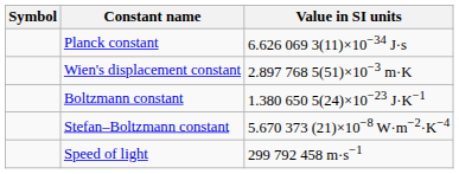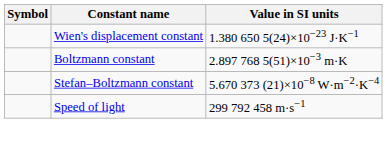 <table class="wikitable">
 <tr>
 <th>Symbol</th>
 <th>Constant name</th>
 <th>Value in SI units</th>
 </tr>
 <tr>
 <td></td>
-<td><a href='#'>Planck constant</a></td>
-<td>6.626 069 3(11)×10<sup>−34</sup> J·s</td>
-</tr>
-<tr>
-<td></td>
 <td><a href='#'>Wien's displacement constant</a></td>
-<td>2.897 768 5(51)×10<sup>−3</sup> m·K</td>
+<td>1.380 650 5(24)×10<sup>−23</sup> J·K<sup>−1</sup></td>
 </tr>
 <tr>
 <td></td>
 <td><a href='#'>Boltzmann constant</a></td>
-<td>1.380 650 5(24)×10<sup>−23</sup> J·K<sup>−1</sup></td>
+<td>2.897 768 5(51)×10<sup>−3</sup> m·K</td>
 </tr>
 <tr>
 <td></td>
 <td><a href='#'>Stefan–Boltzmann constant</a></td>
 <td>5.670 373 (21)×10<sup>−8</sup> W·m<sup>−2</sup>·K<sup>−4</sup></td>
 </tr>
 <tr>
 <td></td>
 <td><a href='#'>Speed of light</a></td>
 <td>299 792 458 m·s<sup>−1</sup></td>
 </tr>
 </table>
